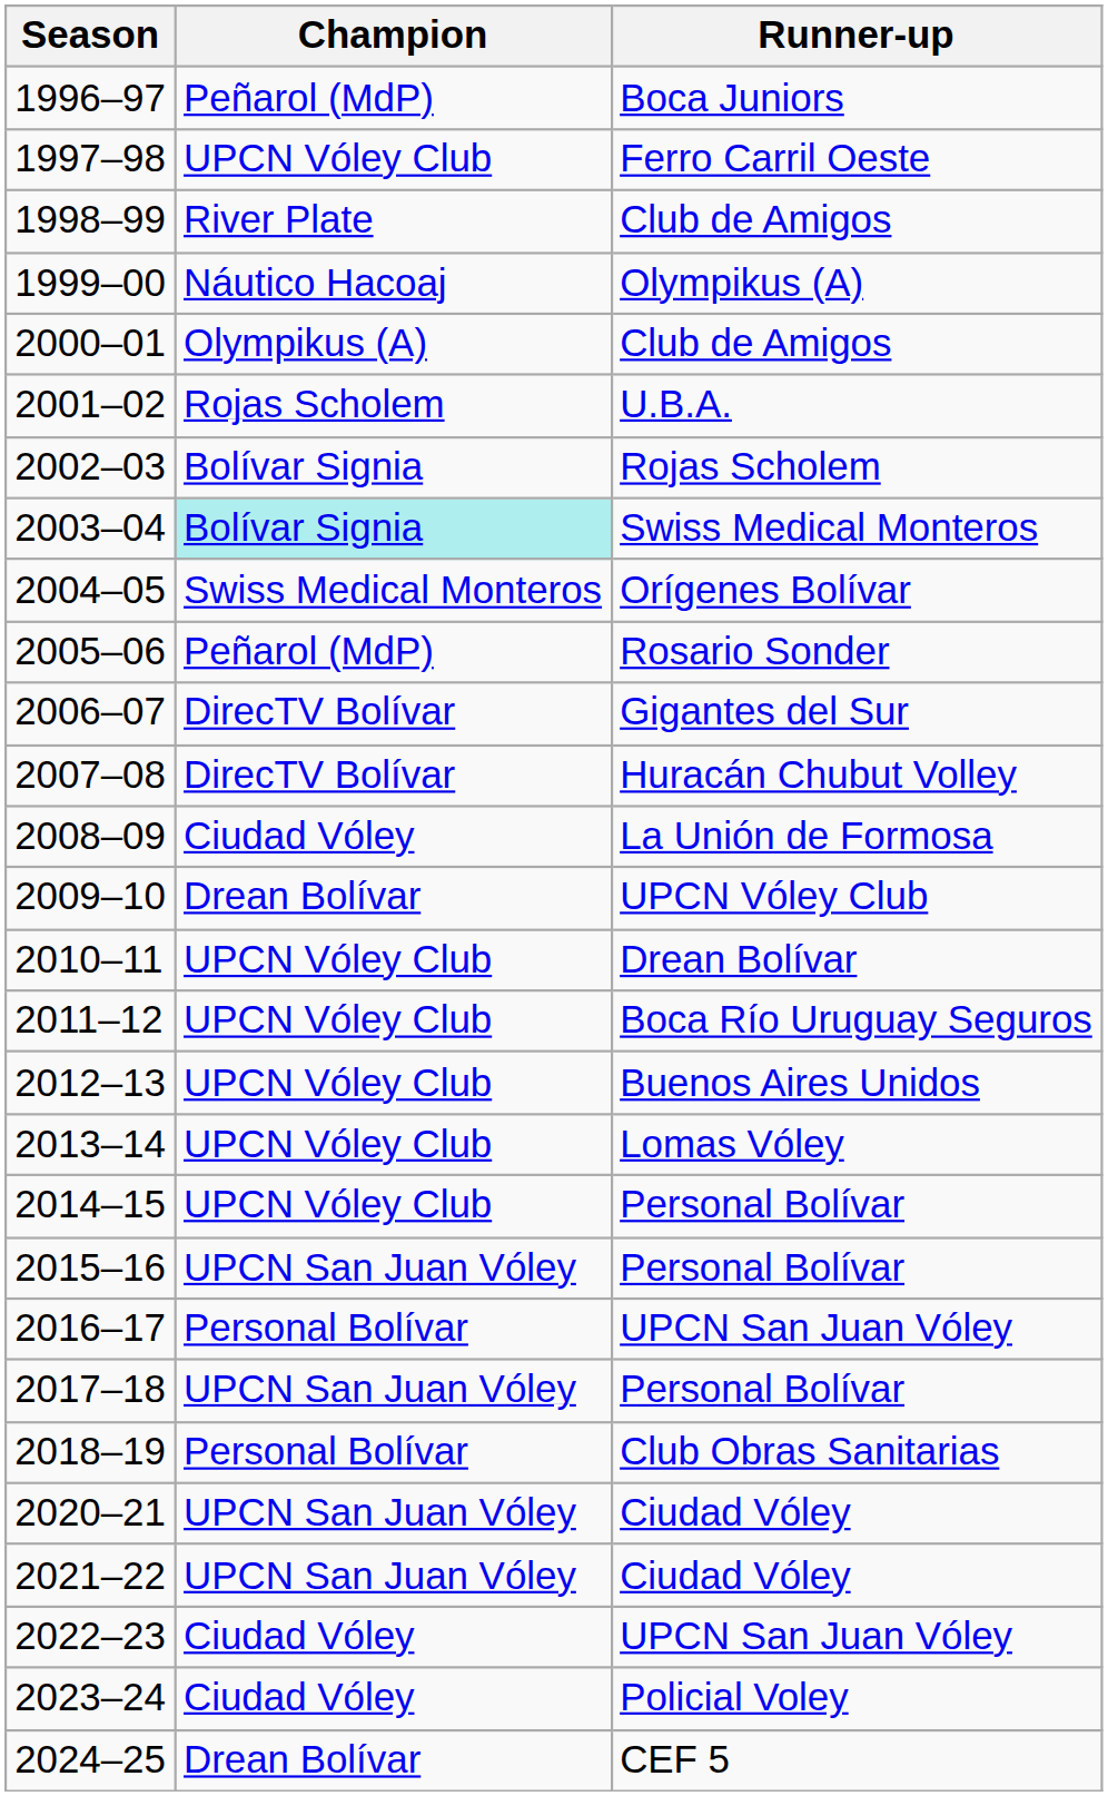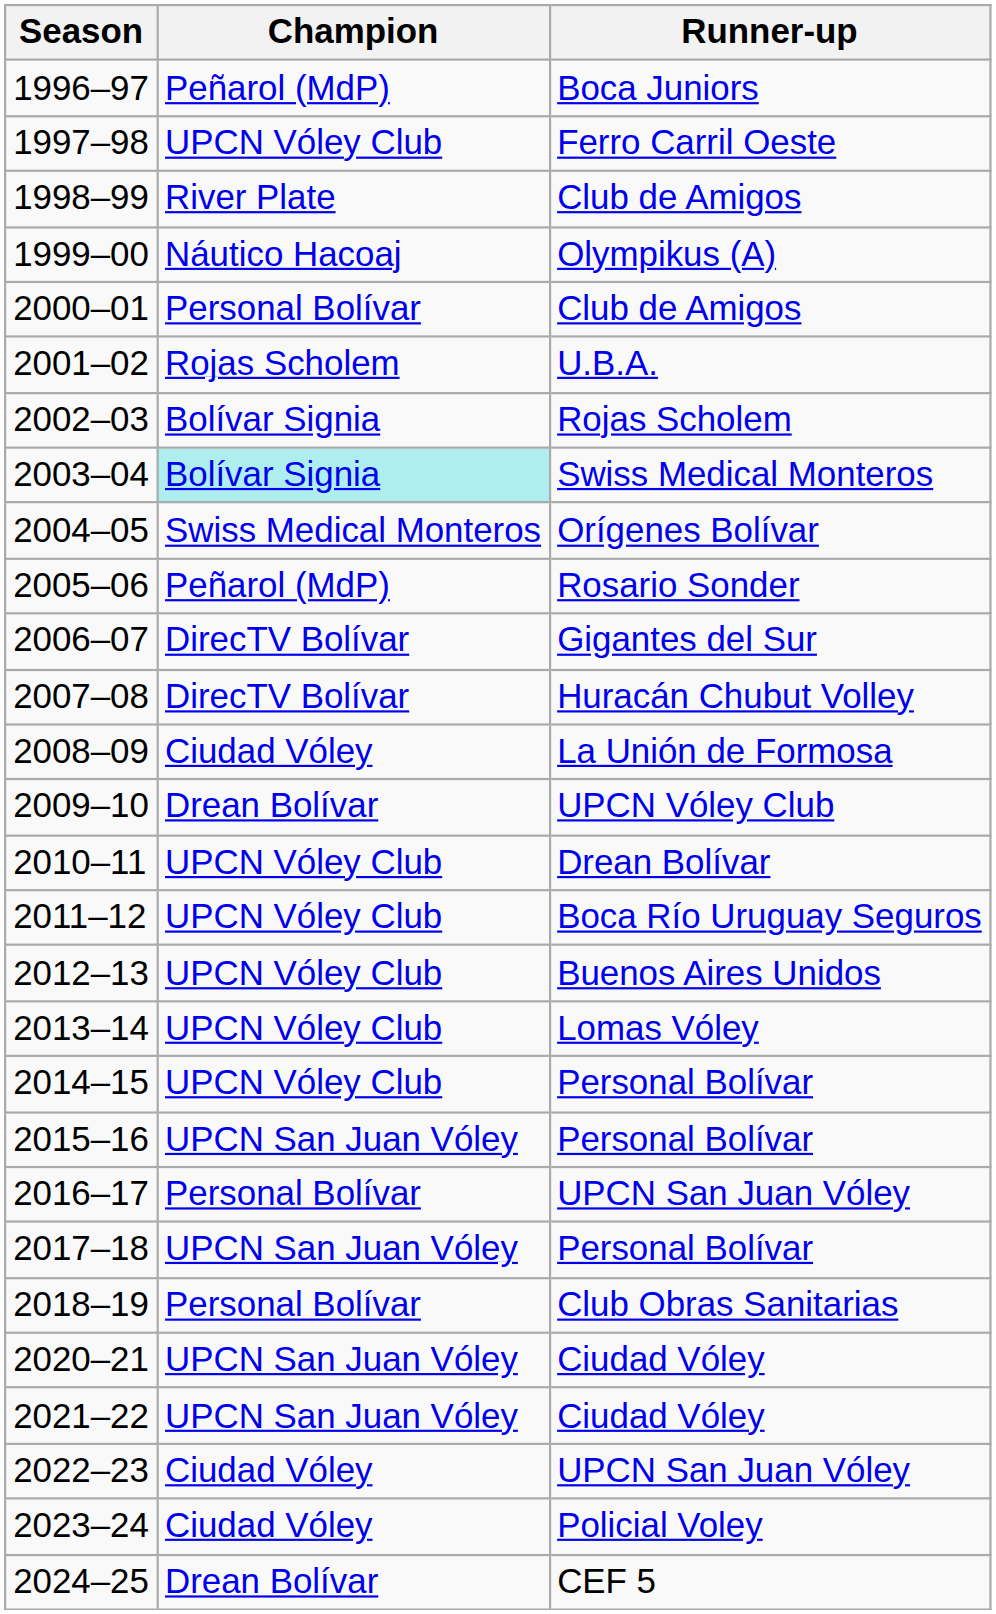 <table class="wikitable sortable">
 <tr>
 <th>Season</th>
 <th>Champion</th>
 <th>Runner-up</th>
 </tr>
 <tr>
 <td>1996–97</td>
 <td><a href='#'>Peñarol (MdP)</a></td>
 <td><a href='#'>Boca Juniors</a></td>
 </tr>
 <tr>
 <td>1997–98</td>
 <td><a href='#'>UPCN Vóley Club</a></td>
 <td><a href='#'>Ferro Carril Oeste</a></td>
 </tr>
 <tr>
 <td>1998–99</td>
 <td><a href='#'>River Plate</a></td>
 <td><a href='#'>Club de Amigos</a></td>
 </tr>
 <tr>
 <td>1999–00</td>
 <td><a href='#'>Náutico Hacoaj</a></td>
 <td><a href='#'>Olympikus (A)</a></td>
 </tr>
 <tr>
 <td>2000–01</td>
-<td><a href='#'>Olympikus (A)</a></td>
+<td><a href='#'>Personal Bolívar</a></td>
 <td><a href='#'>Club de Amigos</a></td>
 </tr>
 <tr>
 <td>2001–02</td>
 <td><a href='#'>Rojas Scholem</a></td>
 <td><a href='#'>U.B.A.</a></td>
 </tr>
 <tr>
 <td>2002–03</td>
 <td><a href='#'>Bolívar Signia</a></td>
 <td><a href='#'>Rojas Scholem</a></td>
 </tr>
 <tr>
 <td>2003–04</td>
 <td style="background: paleturquoise;"><a href='#'>Bolívar Signia</a></td>
 <td><a href='#'>Swiss Medical Monteros</a></td>
 </tr>
 <tr>
 <td>2004–05</td>
 <td><a href='#'>Swiss Medical Monteros</a></td>
 <td><a href='#'>Orígenes Bolívar</a></td>
 </tr>
 <tr>
 <td>2005–06</td>
 <td><a href='#'>Peñarol (MdP)</a></td>
 <td><a href='#'>Rosario Sonder</a></td>
 </tr>
 <tr>
 <td>2006–07</td>
 <td><a href='#'>DirecTV Bolívar</a></td>
 <td><a href='#'>Gigantes del Sur</a></td>
 </tr>
 <tr>
 <td>2007–08</td>
 <td><a href='#'>DirecTV Bolívar</a></td>
 <td><a href='#'>Huracán Chubut Volley</a></td>
 </tr>
 <tr>
 <td>2008–09</td>
 <td><a href='#'>Ciudad Vóley</a></td>
 <td><a href='#'>La Unión de Formosa</a></td>
 </tr>
 <tr>
 <td>2009–10</td>
 <td><a href='#'>Drean Bolívar</a></td>
 <td><a href='#'>UPCN Vóley Club</a></td>
 </tr>
 <tr>
 <td>2010–11</td>
 <td><a href='#'>UPCN Vóley Club</a></td>
 <td><a href='#'>Drean Bolívar</a></td>
 </tr>
 <tr>
 <td>2011–12</td>
 <td><a href='#'>UPCN Vóley Club</a></td>
 <td><a href='#'>Boca Río Uruguay Seguros</a></td>
 </tr>
 <tr>
 <td>2012–13</td>
 <td><a href='#'>UPCN Vóley Club</a></td>
 <td><a href='#'>Buenos Aires Unidos</a></td>
 </tr>
 <tr>
 <td>2013–14</td>
 <td><a href='#'>UPCN Vóley Club</a></td>
 <td><a href='#'>Lomas Vóley</a></td>
 </tr>
 <tr>
 <td>2014–15</td>
 <td><a href='#'>UPCN Vóley Club</a></td>
 <td><a href='#'>Personal Bolívar</a></td>
 </tr>
 <tr>
 <td>2015–16</td>
 <td><a href='#'>UPCN San Juan Vóley</a></td>
 <td><a href='#'>Personal Bolívar</a></td>
 </tr>
 <tr>
 <td>2016–17</td>
 <td><a href='#'>Personal Bolívar</a></td>
 <td><a href='#'>UPCN San Juan Vóley</a></td>
 </tr>
 <tr>
 <td>2017–18</td>
 <td><a href='#'>UPCN San Juan Vóley</a></td>
 <td><a href='#'>Personal Bolívar</a></td>
 </tr>
 <tr>
 <td>2018–19</td>
 <td><a href='#'>Personal Bolívar</a></td>
 <td><a href='#'>Club Obras Sanitarias</a></td>
 </tr>
 <tr>
 <td>2020–21</td>
 <td><a href='#'>UPCN San Juan Vóley</a></td>
 <td><a href='#'>Ciudad Vóley</a></td>
 </tr>
 <tr>
 <td>2021–22</td>
 <td><a href='#'>UPCN San Juan Vóley</a></td>
 <td><a href='#'>Ciudad Vóley</a></td>
 </tr>
 <tr>
 <td>2022–23</td>
 <td><a href='#'>Ciudad Vóley</a></td>
 <td><a href='#'>UPCN San Juan Vóley</a></td>
 </tr>
 <tr>
 <td>2023–24</td>
 <td><a href='#'>Ciudad Vóley</a></td>
 <td><a href='#'>Policial Voley</a></td>
 </tr>
 <tr>
 <td>2024–25</td>
 <td><a href='#'>Drean Bolívar</a></td>
 <td>CEF 5</td>
 </tr>
 </table>
